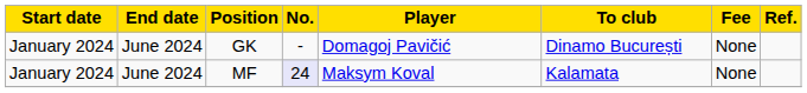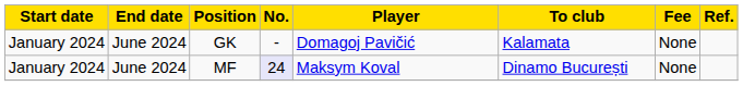 <table class="wikitable sortable">
 <tr>
 <th style="background:#FFDF00; color:black;"><strong>Start date</strong></th>
 <th style="background:#FFDF00; color:black;"><strong>End date</strong></th>
 <th style="background:#FFDF00; color:black;"><strong>Position</strong></th>
 <th style="background:#FFDF00; color:black;"><strong>No.</strong></th>
 <th style="background:#FFDF00; color:black;"; width=200><strong>Player</strong></th>
 <th style="background:#FFDF00; color:black;"; width=150><strong>To club</strong></th>
 <th style="background:#FFDF00; color:black;"><strong>Fee</strong></th>
 <th style="background:#FFDF00; color:black;"><strong>Ref.</strong></th>
 </tr>
 <tr>
 <td>January 2024</td>
 <td>June 2024</td>
 <td style="text-align:center;">GK</td>
 <td style="text-align:center;">-</td>
 <td style="text-align:left;"> <a href='#'>Domagoj Pavičić</a></td>
-<td style="text-align:left;"> <a href='#'>Dinamo București</a></td>
+<td style="text-align:left;"> <a href='#'>Kalamata</a></td>
 <td>None</td>
 <td></td>
 </tr>
 <tr>
 <td>January 2024</td>
 <td>June 2024</td>
 <td style="text-align:center;">MF</td>
 <td style="background: lavender; text-align:center;">24</td>
 <td style="text-align:left;"> <a href='#'>Maksym Koval</a></td>
-<td style="text-align:left;"> <a href='#'>Kalamata</a></td>
+<td style="text-align:left;"> <a href='#'>Dinamo București</a></td>
 <td>None</td>
 <td></td>
 </tr>
 <tr>
 </tr>
 </table>
